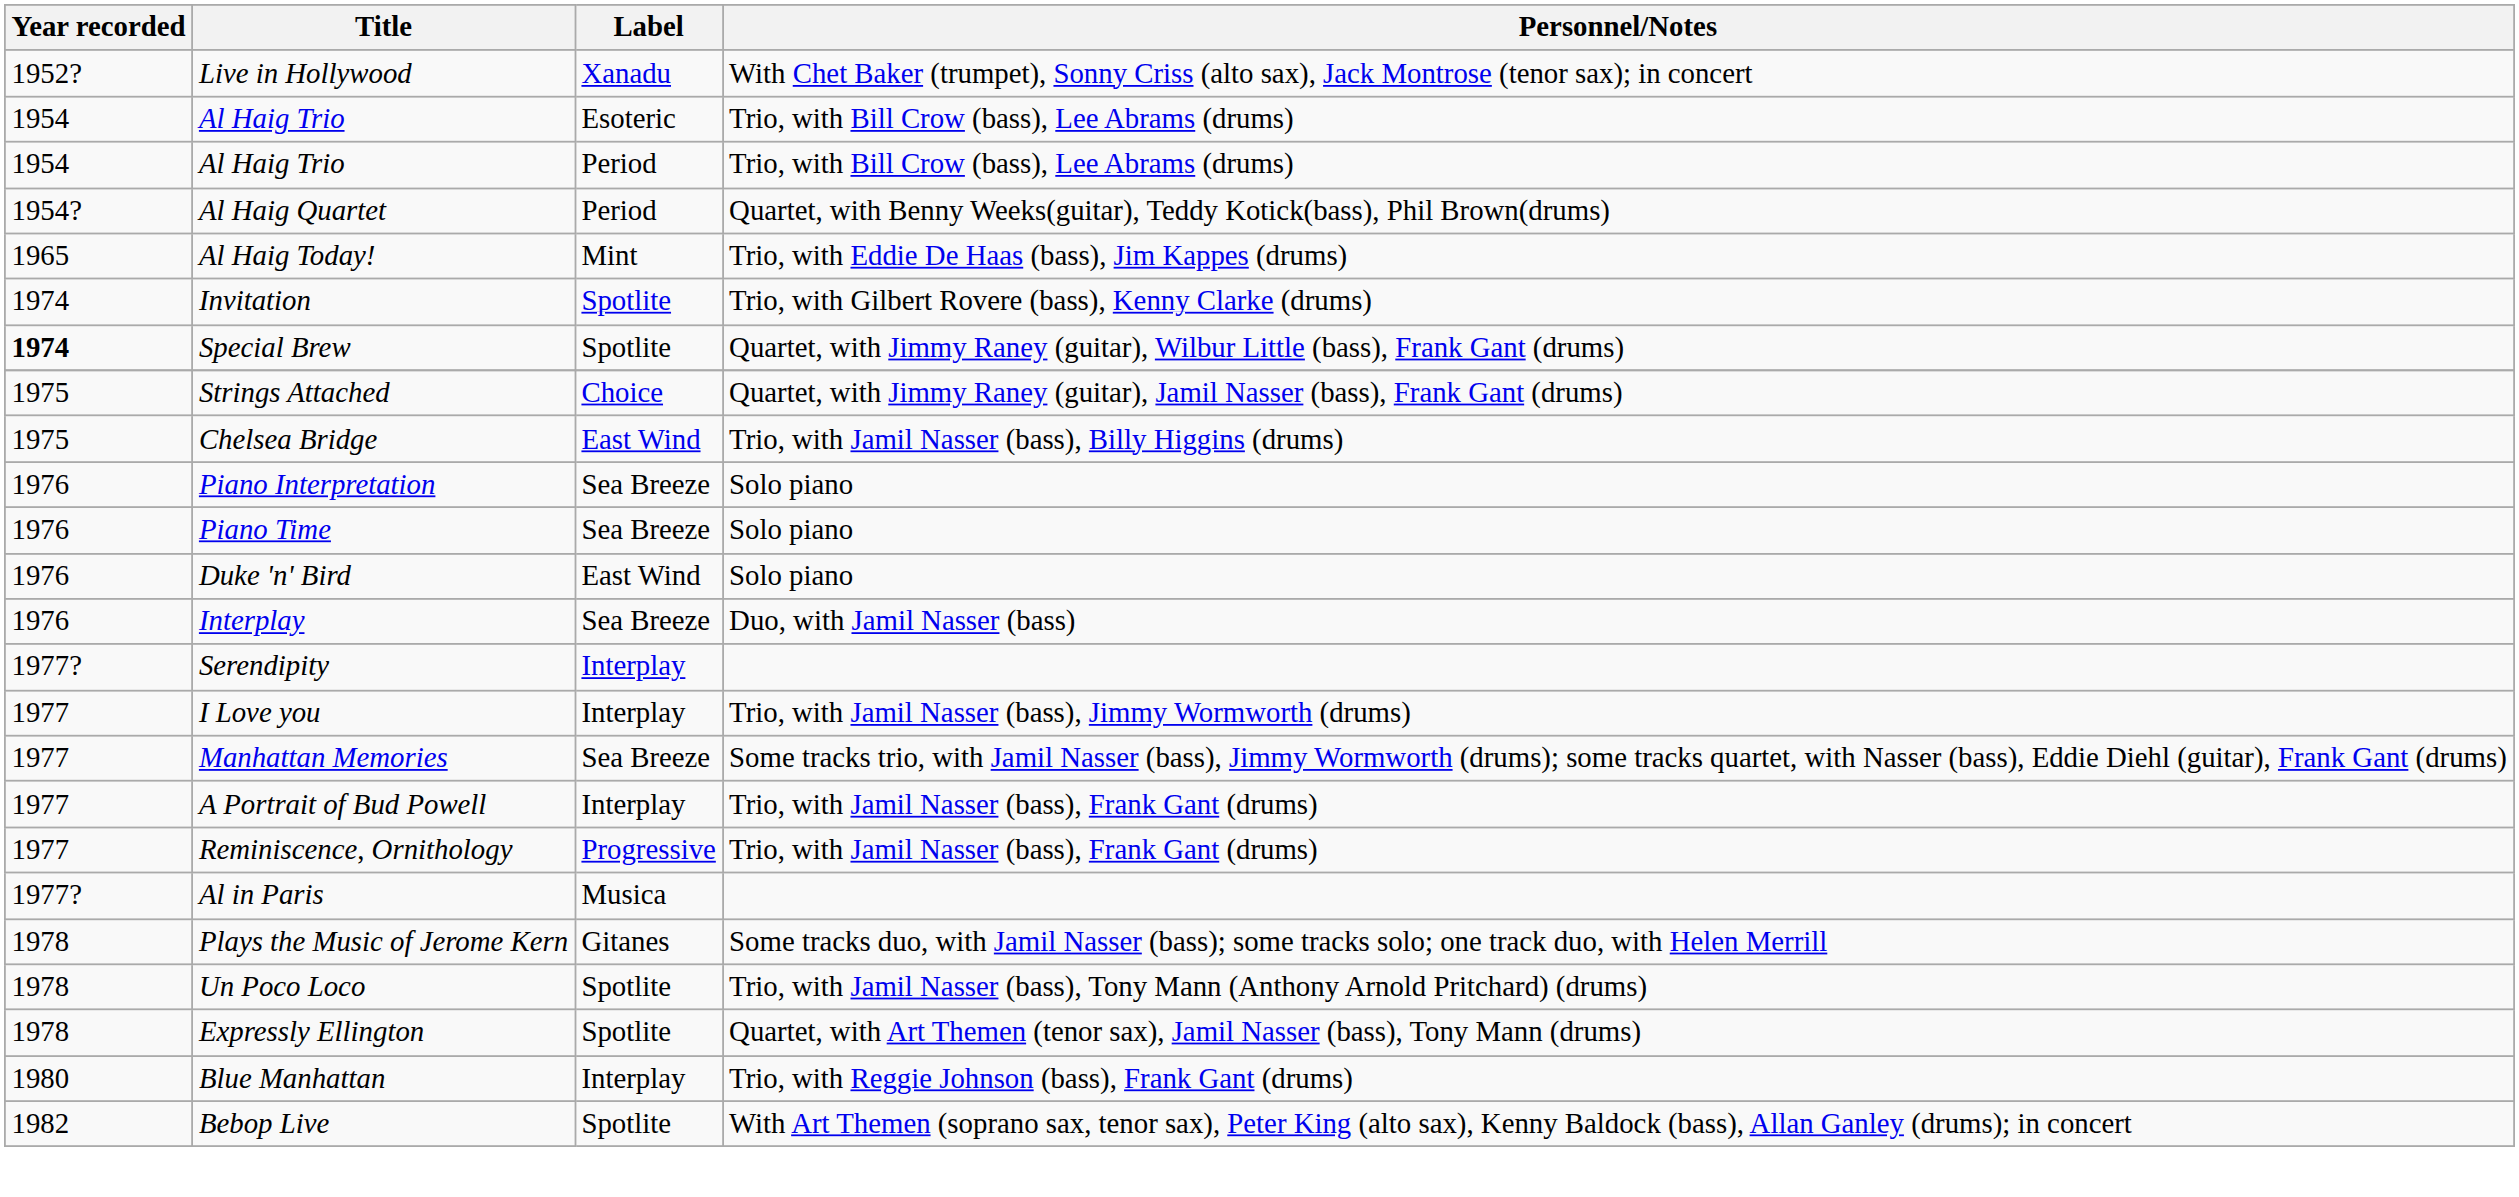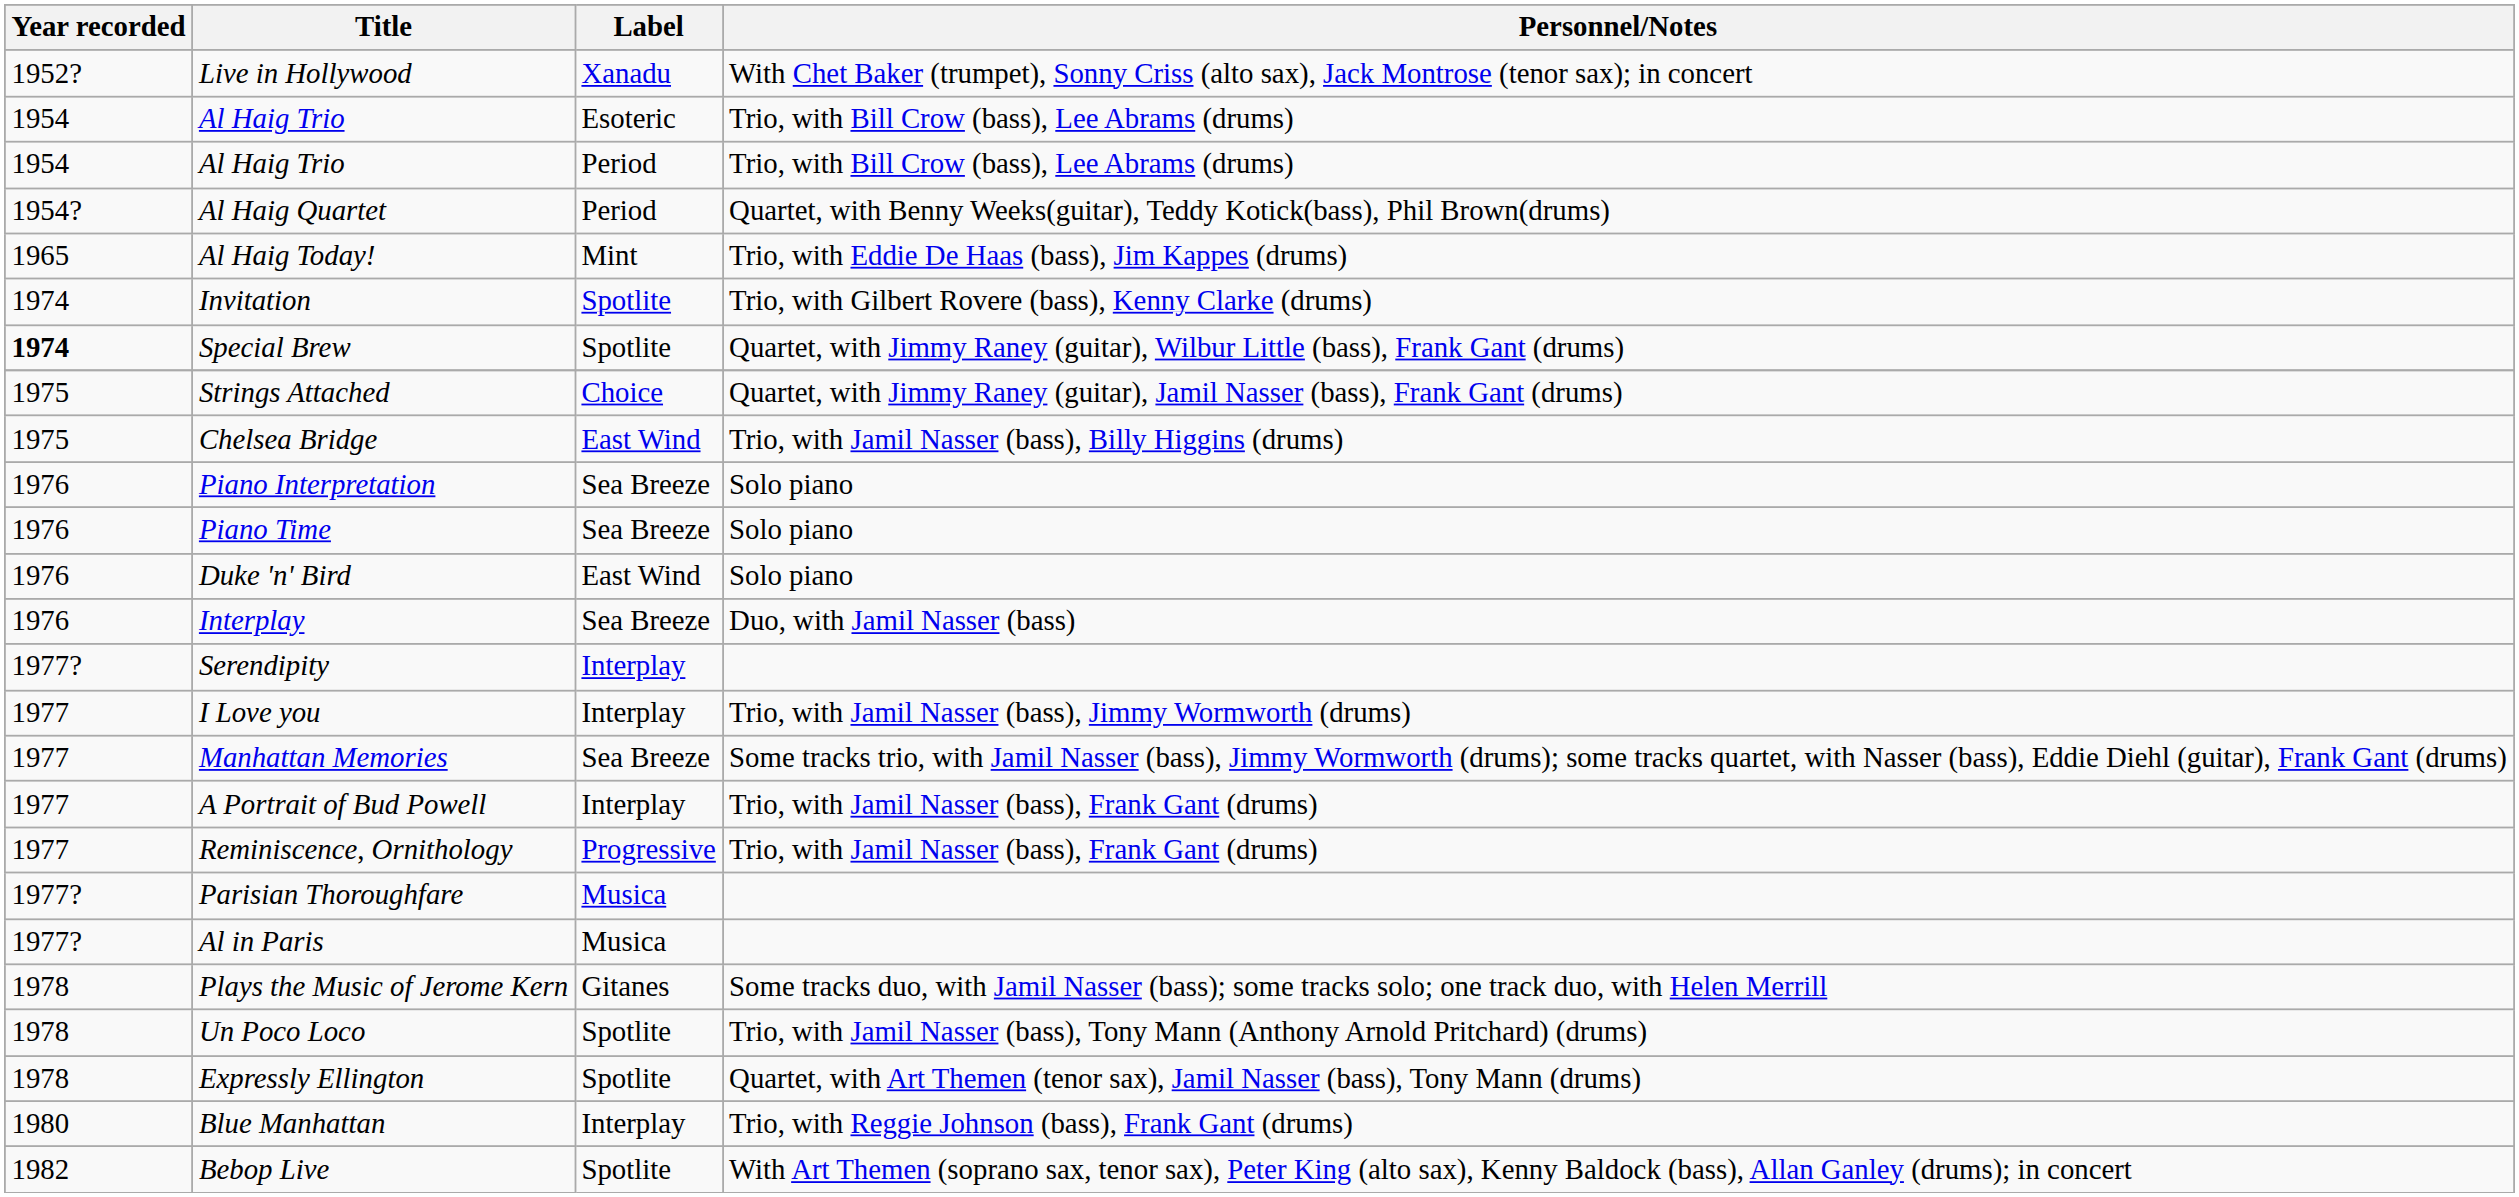 <table class="wikitable sortable">
 <tr>
 <th>Year recorded</th>
 <th>Title</th>
 <th>Label</th>
 <th>Personnel/Notes</th>
 </tr>
 <tr>
 <td>1952?</td>
 <td><em>Live in Hollywood</em></td>
 <td><a href='#'>Xanadu</a></td>
 <td>With <a href='#'>Chet Baker</a> (trumpet), <a href='#'>Sonny Criss</a> (alto sax), <a href='#'>Jack Montrose</a> (tenor sax); in concert</td>
 </tr>
 <tr>
 <td>1954</td>
 <td><em><a href='#'>Al Haig Trio</a></em></td>
 <td>Esoteric</td>
 <td>Trio, with <a href='#'>Bill Crow</a> (bass), <a href='#'>Lee Abrams</a> (drums)</td>
 </tr>
 <tr>
 <td>1954</td>
 <td><em>Al Haig Trio</em></td>
 <td>Period</td>
 <td>Trio, with <a href='#'>Bill Crow</a> (bass), <a href='#'>Lee Abrams</a> (drums)</td>
 </tr>
 <tr>
 <td>1954?</td>
 <td><em>Al Haig Quartet</em></td>
 <td>Period</td>
 <td>Quartet, with Benny Weeks(guitar), Teddy Kotick(bass), Phil Brown(drums)</td>
 </tr>
 <tr>
 <td>1965</td>
 <td><em>Al Haig Today!</em></td>
 <td>Mint</td>
 <td>Trio, with <a href='#'>Eddie De Haas</a> (bass), <a href='#'>Jim Kappes</a> (drums)</td>
 </tr>
 <tr>
 <td>1974</td>
 <td><em>Invitation</em></td>
 <td><a href='#'>Spotlite</a></td>
 <td>Trio, with Gilbert Rovere (bass), <a href='#'>Kenny Clarke</a> (drums)</td>
 </tr>
 <tr>
 <td><strong>1974</strong></td>
 <td><em>Special Brew</em></td>
 <td>Spotlite</td>
 <td>Quartet, with <a href='#'>Jimmy Raney</a> (guitar), <a href='#'>Wilbur Little</a> (bass), <a href='#'>Frank Gant</a> (drums)</td>
 </tr>
 <tr>
 </tr>
 <tr>
 <td>1975</td>
 <td><em>Strings Attached</em></td>
 <td><a href='#'>Choice</a></td>
 <td>Quartet, with <a href='#'>Jimmy Raney</a> (guitar), <a href='#'>Jamil Nasser</a> (bass), <a href='#'>Frank Gant</a> (drums)</td>
 </tr>
 <tr>
 <td>1975</td>
 <td><em>Chelsea Bridge</em></td>
 <td><a href='#'>East Wind</a></td>
 <td>Trio, with <a href='#'>Jamil Nasser</a> (bass), <a href='#'>Billy Higgins</a> (drums)</td>
 </tr>
 <tr>
 <td>1976</td>
 <td><em><a href='#'>Piano Interpretation</a></em></td>
 <td>Sea Breeze</td>
 <td>Solo piano</td>
 </tr>
 <tr>
 <td>1976</td>
 <td><em><a href='#'>Piano Time</a></em></td>
 <td>Sea Breeze</td>
 <td>Solo piano</td>
 </tr>
 <tr>
 <td>1976</td>
 <td><em>Duke 'n' Bird</em></td>
 <td>East Wind</td>
 <td>Solo piano</td>
 </tr>
 <tr>
 <td>1976</td>
 <td><em><a href='#'>Interplay</a></em></td>
 <td>Sea Breeze</td>
 <td>Duo, with <a href='#'>Jamil Nasser</a> (bass)</td>
 </tr>
 <tr>
 <td>1977?</td>
 <td><em>Serendipity</em></td>
 <td><a href='#'>Interplay</a></td>
 <td></td>
 </tr>
 <tr>
 <td>1977</td>
 <td><em>I Love you</em></td>
 <td>Interplay</td>
 <td>Trio, with <a href='#'>Jamil Nasser</a> (bass), <a href='#'>Jimmy Wormworth</a> (drums)</td>
 </tr>
 <tr>
 <td>1977</td>
 <td><em><a href='#'>Manhattan Memories</a></em></td>
 <td>Sea Breeze</td>
 <td>Some tracks trio, with <a href='#'>Jamil Nasser</a> (bass), <a href='#'>Jimmy Wormworth</a> (drums); some tracks quartet, with Nasser (bass), Eddie Diehl (guitar), <a href='#'>Frank Gant</a> (drums)</td>
 </tr>
 <tr>
 <td>1977</td>
 <td><em>A Portrait of Bud Powell</em></td>
 <td>Interplay</td>
 <td>Trio, with <a href='#'>Jamil Nasser</a> (bass), <a href='#'>Frank Gant</a> (drums)</td>
 </tr>
 <tr>
 <td>1977</td>
 <td><em>Reminiscence</em>, <em>Ornithology</em></td>
 <td><a href='#'>Progressive</a></td>
 <td>Trio, with <a href='#'>Jamil Nasser</a> (bass), <a href='#'>Frank Gant</a> (drums)</td>
 </tr>
 <tr>
 <td>1977?</td>
+<td><em>Parisian Thoroughfare</em></td>
+<td><a href='#'>Musica</a></td>
+<td></td>
+</tr>
+<tr>
+<td>1977?</td>
 <td><em>Al in Paris</em></td>
 <td>Musica</td>
 <td></td>
 </tr>
 <tr>
 <td>1978</td>
 <td><em>Plays the Music of Jerome Kern</em></td>
 <td>Gitanes</td>
 <td>Some tracks duo, with <a href='#'>Jamil Nasser</a> (bass); some tracks solo; one track duo, with <a href='#'>Helen Merrill</a></td>
 </tr>
 <tr>
 <td>1978</td>
 <td><em>Un Poco Loco</em></td>
 <td>Spotlite</td>
 <td>Trio, with <a href='#'>Jamil Nasser</a> (bass), Tony Mann (Anthony Arnold Pritchard) (drums)</td>
 </tr>
 <tr>
 <td>1978</td>
 <td><em>Expressly Ellington</em></td>
 <td>Spotlite</td>
 <td>Quartet, with <a href='#'>Art Themen</a> (tenor sax), <a href='#'>Jamil Nasser</a> (bass), Tony Mann (drums)</td>
 </tr>
 <tr>
 <td>1980</td>
 <td><em>Blue Manhattan</em></td>
 <td>Interplay</td>
 <td>Trio, with <a href='#'>Reggie Johnson</a> (bass), <a href='#'>Frank Gant</a> (drums)</td>
 </tr>
 <tr>
 <td>1982</td>
 <td><em>Bebop Live</em></td>
 <td>Spotlite</td>
 <td>With <a href='#'>Art Themen</a> (soprano sax, tenor sax), <a href='#'>Peter King</a> (alto sax), Kenny Baldock (bass), <a href='#'>Allan Ganley</a> (drums); in concert</td>
 </tr>
 </table>
